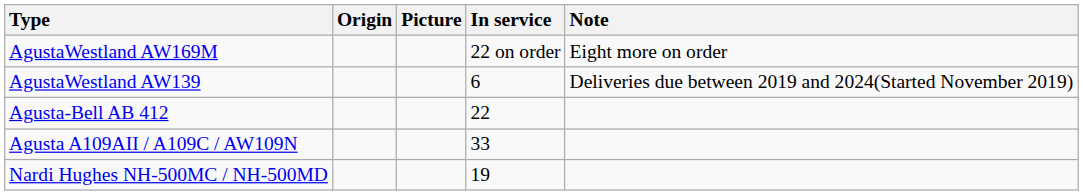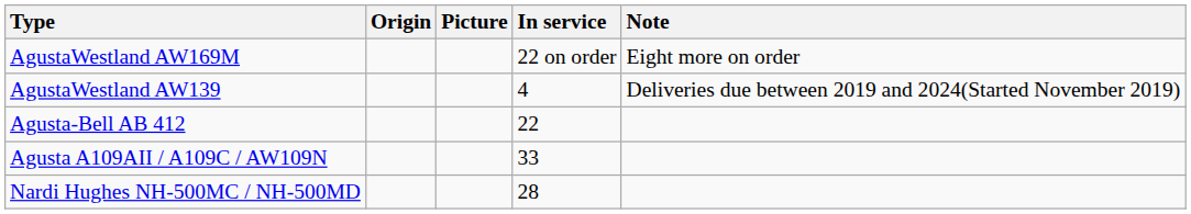 <table class="wikitable">
 <tr>
 <th style="text-align: left;">Type</th>
 <th style="text-align: left;">Origin</th>
 <th style="text-align: left;">Picture</th>
 <th style="text-align: left;">In service</th>
 <th style="text-align: left;">Note</th>
 </tr>
 <tr>
 <td><a href='#'>AgustaWestland AW169M</a></td>
 <td></td>
 <td></td>
 <td>22 on order</td>
 <td>Eight more on order</td>
 </tr>
 <tr>
 <td><a href='#'>AgustaWestland AW139</a></td>
 <td></td>
 <td></td>
-<td>6</td>
+<td>4</td>
 <td>Deliveries due between 2019 and 2024(Started November 2019)</td>
 </tr>
 <tr>
 <td><a href='#'>Agusta-Bell AB 412</a></td>
 <td></td>
 <td></td>
 <td>22</td>
 <td></td>
 </tr>
 <tr>
 <td><a href='#'>Agusta A109AII / A109C / AW109N</a></td>
 <td></td>
 <td></td>
 <td>33</td>
 <td></td>
 </tr>
 <tr>
 <td><a href='#'>Nardi Hughes NH-500MC / NH-500MD</a></td>
 <td></td>
 <td></td>
-<td>19</td>
+<td>28</td>
 <td></td>
 </tr>
 </table>
